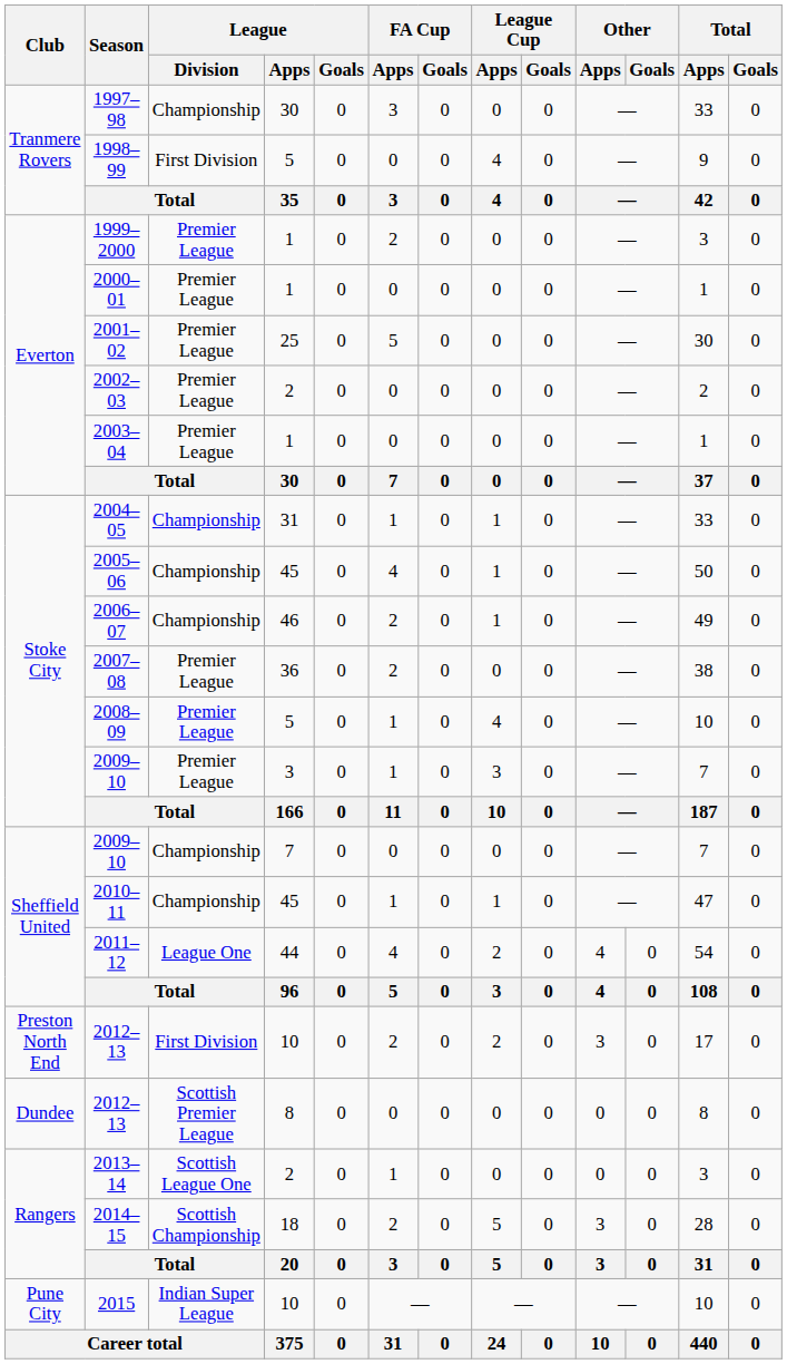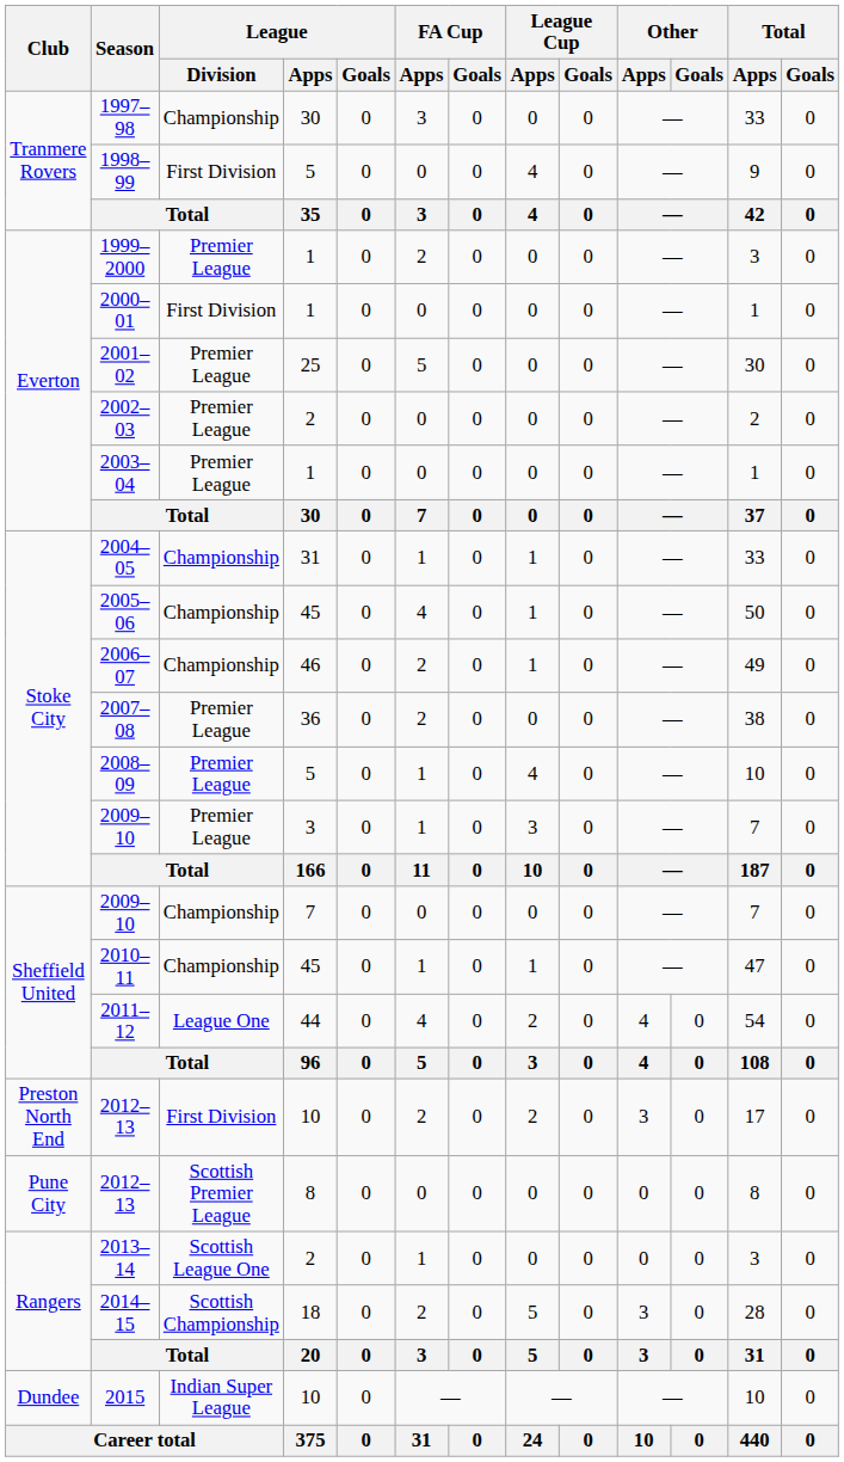 <table class="wikitable" style="text-align:center">
 <tr>
 <th rowspan="2">Club</th>
 <th rowspan="2">Season</th>
 <th colspan="3">League</th>
 <th colspan="2">FA Cup</th>
 <th colspan="2">League Cup</th>
 <th colspan="2">Other</th>
 <th colspan="2">Total</th>
 </tr>
 <tr>
 <th>Division</th>
 <th>Apps</th>
 <th>Goals</th>
 <th>Apps</th>
 <th>Goals</th>
 <th>Apps</th>
 <th>Goals</th>
 <th>Apps</th>
 <th>Goals</th>
 <th>Apps</th>
 <th>Goals</th>
 </tr>
 <tr>
 <td rowspan="3"><a href='#'>Tranmere Rovers</a></td>
 <td><a href='#'>1997–98</a></td>
 <td>Championship</td>
 <td>30</td>
 <td>0</td>
 <td>3</td>
 <td>0</td>
 <td>0</td>
 <td>0</td>
 <td colspan="2">—</td>
 <td>33</td>
 <td>0</td>
 </tr>
 <tr>
 <td><a href='#'>1998–99</a></td>
 <td>First Division</td>
 <td>5</td>
 <td>0</td>
 <td>0</td>
 <td>0</td>
 <td>4</td>
 <td>0</td>
 <td colspan="2">—</td>
 <td>9</td>
 <td>0</td>
 </tr>
 <tr>
 <th colspan="2">Total</th>
 <th>35</th>
 <th>0</th>
 <th>3</th>
 <th>0</th>
 <th>4</th>
 <th>0</th>
 <th colspan="2">—</th>
 <th>42</th>
 <th>0</th>
 </tr>
 <tr>
 <td rowspan="6"><a href='#'>Everton</a></td>
 <td><a href='#'>1999–2000</a></td>
 <td><a href='#'>Premier League</a></td>
 <td>1</td>
 <td>0</td>
 <td>2</td>
 <td>0</td>
 <td>0</td>
 <td>0</td>
 <td colspan="2">—</td>
 <td>3</td>
 <td>0</td>
 </tr>
 <tr>
 <td><a href='#'>2000–01</a></td>
-<td>Premier League</td>
+<td>First Division</td>
 <td>1</td>
 <td>0</td>
 <td>0</td>
 <td>0</td>
 <td>0</td>
 <td>0</td>
 <td colspan="2">—</td>
 <td>1</td>
 <td>0</td>
 </tr>
 <tr>
 <td><a href='#'>2001–02</a></td>
 <td>Premier League</td>
 <td>25</td>
 <td>0</td>
 <td>5</td>
 <td>0</td>
 <td>0</td>
 <td>0</td>
 <td colspan="2">—</td>
 <td>30</td>
 <td>0</td>
 </tr>
 <tr>
 <td><a href='#'>2002–03</a></td>
 <td>Premier League</td>
 <td>2</td>
 <td>0</td>
 <td>0</td>
 <td>0</td>
 <td>0</td>
 <td>0</td>
 <td colspan="2">—</td>
 <td>2</td>
 <td>0</td>
 </tr>
 <tr>
 <td><a href='#'>2003–04</a></td>
 <td>Premier League</td>
 <td>1</td>
 <td>0</td>
 <td>0</td>
 <td>0</td>
 <td>0</td>
 <td>0</td>
 <td colspan="2">—</td>
 <td>1</td>
 <td>0</td>
 </tr>
 <tr>
 <th colspan="2">Total</th>
 <th>30</th>
 <th>0</th>
 <th>7</th>
 <th>0</th>
 <th>0</th>
 <th>0</th>
 <th colspan="2">—</th>
 <th>37</th>
 <th>0</th>
 </tr>
 <tr>
 <td rowspan="7"><a href='#'>Stoke City</a></td>
 <td><a href='#'>2004–05</a></td>
 <td><a href='#'>Championship</a></td>
 <td>31</td>
 <td>0</td>
 <td>1</td>
 <td>0</td>
 <td>1</td>
 <td>0</td>
 <td colspan="2">—</td>
 <td>33</td>
 <td>0</td>
 </tr>
 <tr>
 <td><a href='#'>2005–06</a></td>
 <td>Championship</td>
 <td>45</td>
 <td>0</td>
 <td>4</td>
 <td>0</td>
 <td>1</td>
 <td>0</td>
 <td colspan="2">—</td>
 <td>50</td>
 <td>0</td>
 </tr>
 <tr>
 <td><a href='#'>2006–07</a></td>
 <td>Championship</td>
 <td>46</td>
 <td>0</td>
 <td>2</td>
 <td>0</td>
 <td>1</td>
 <td>0</td>
 <td colspan="2">—</td>
 <td>49</td>
 <td>0</td>
 </tr>
 <tr>
 <td><a href='#'>2007–08</a></td>
 <td>Premier League</td>
 <td>36</td>
 <td>0</td>
 <td>2</td>
 <td>0</td>
 <td>0</td>
 <td>0</td>
 <td colspan="2">—</td>
 <td>38</td>
 <td>0</td>
 </tr>
 <tr>
 <td><a href='#'>2008–09</a></td>
 <td><a href='#'>Premier League</a></td>
 <td>5</td>
 <td>0</td>
 <td>1</td>
 <td>0</td>
 <td>4</td>
 <td>0</td>
 <td colspan="2">—</td>
 <td>10</td>
 <td>0</td>
 </tr>
 <tr>
 <td><a href='#'>2009–10</a></td>
 <td>Premier League</td>
 <td>3</td>
 <td>0</td>
 <td>1</td>
 <td>0</td>
 <td>3</td>
 <td>0</td>
 <td colspan="2">—</td>
 <td>7</td>
 <td>0</td>
 </tr>
 <tr>
 <th colspan="2">Total</th>
 <th>166</th>
 <th>0</th>
 <th>11</th>
 <th>0</th>
 <th>10</th>
 <th>0</th>
 <th colspan="2">—</th>
 <th>187</th>
 <th>0</th>
 </tr>
 <tr>
 <td rowspan="4"><a href='#'>Sheffield United</a></td>
 <td><a href='#'>2009–10</a></td>
 <td>Championship</td>
 <td>7</td>
 <td>0</td>
 <td>0</td>
 <td>0</td>
 <td>0</td>
 <td>0</td>
 <td colspan="2">—</td>
 <td>7</td>
 <td>0</td>
 </tr>
 <tr>
 <td><a href='#'>2010–11</a></td>
 <td>Championship</td>
 <td>45</td>
 <td>0</td>
 <td>1</td>
 <td>0</td>
 <td>1</td>
 <td>0</td>
 <td colspan="2">—</td>
 <td>47</td>
 <td>0</td>
 </tr>
 <tr>
 <td><a href='#'>2011–12</a></td>
 <td><a href='#'>League One</a></td>
 <td>44</td>
 <td>0</td>
 <td>4</td>
 <td>0</td>
 <td>2</td>
 <td>0</td>
 <td>4</td>
 <td>0</td>
 <td>54</td>
 <td>0</td>
 </tr>
 <tr>
 <th colspan="2">Total</th>
 <th>96</th>
 <th>0</th>
 <th>5</th>
 <th>0</th>
 <th>3</th>
 <th>0</th>
 <th>4</th>
 <th>0</th>
 <th>108</th>
 <th>0</th>
 </tr>
 <tr>
 <td><a href='#'>Preston North End</a></td>
 <td><a href='#'>2012–13</a></td>
 <td><a href='#'>First Division</a></td>
 <td>10</td>
 <td>0</td>
 <td>2</td>
 <td>0</td>
 <td>2</td>
 <td>0</td>
 <td>3</td>
 <td>0</td>
 <td>17</td>
 <td>0</td>
 </tr>
 <tr>
-<td><a href='#'>Dundee</a></td>
+<td><a href='#'>Pune City</a></td>
 <td><a href='#'>2012–13</a></td>
 <td><a href='#'>Scottish Premier League</a></td>
 <td>8</td>
 <td>0</td>
 <td>0</td>
 <td>0</td>
 <td>0</td>
 <td>0</td>
 <td>0</td>
 <td>0</td>
 <td>8</td>
 <td>0</td>
 </tr>
 <tr>
 <td rowspan="3"><a href='#'>Rangers</a></td>
 <td><a href='#'>2013–14</a></td>
 <td><a href='#'>Scottish League One</a></td>
 <td>2</td>
 <td>0</td>
 <td>1</td>
 <td>0</td>
 <td>0</td>
 <td>0</td>
 <td>0</td>
 <td>0</td>
 <td>3</td>
 <td>0</td>
 </tr>
 <tr>
 <td><a href='#'>2014–15</a></td>
 <td><a href='#'>Scottish Championship</a></td>
 <td>18</td>
 <td>0</td>
 <td>2</td>
 <td>0</td>
 <td>5</td>
 <td>0</td>
 <td>3</td>
 <td>0</td>
 <td>28</td>
 <td>0</td>
 </tr>
 <tr>
 <th colspan="2">Total</th>
 <th>20</th>
 <th>0</th>
 <th>3</th>
 <th>0</th>
 <th>5</th>
 <th>0</th>
 <th>3</th>
 <th>0</th>
 <th>31</th>
 <th>0</th>
 </tr>
 <tr>
-<td><a href='#'>Pune City</a></td>
+<td><a href='#'>Dundee</a></td>
 <td><a href='#'>2015</a></td>
 <td><a href='#'>Indian Super League</a></td>
 <td>10</td>
 <td>0</td>
 <td colspan="2">—</td>
 <td colspan="2">—</td>
 <td colspan="2">—</td>
 <td>10</td>
 <td>0</td>
 </tr>
 <tr>
 <th colspan="3">Career total</th>
 <th>375</th>
 <th>0</th>
 <th>31</th>
 <th>0</th>
 <th>24</th>
 <th>0</th>
 <th>10</th>
 <th>0</th>
 <th>440</th>
 <th>0</th>
 </tr>
 </table>
